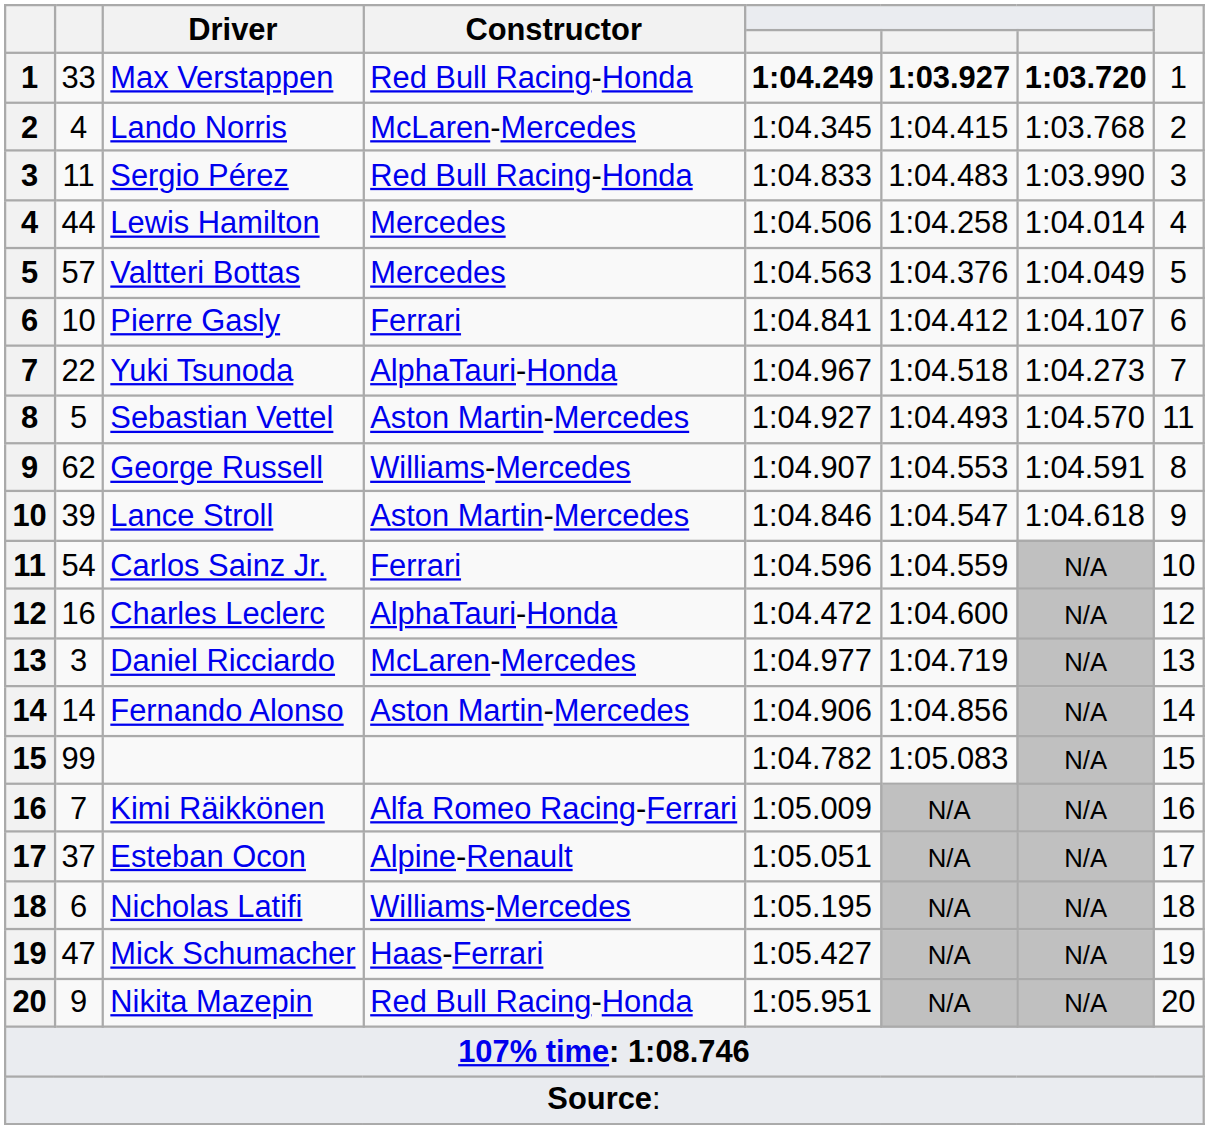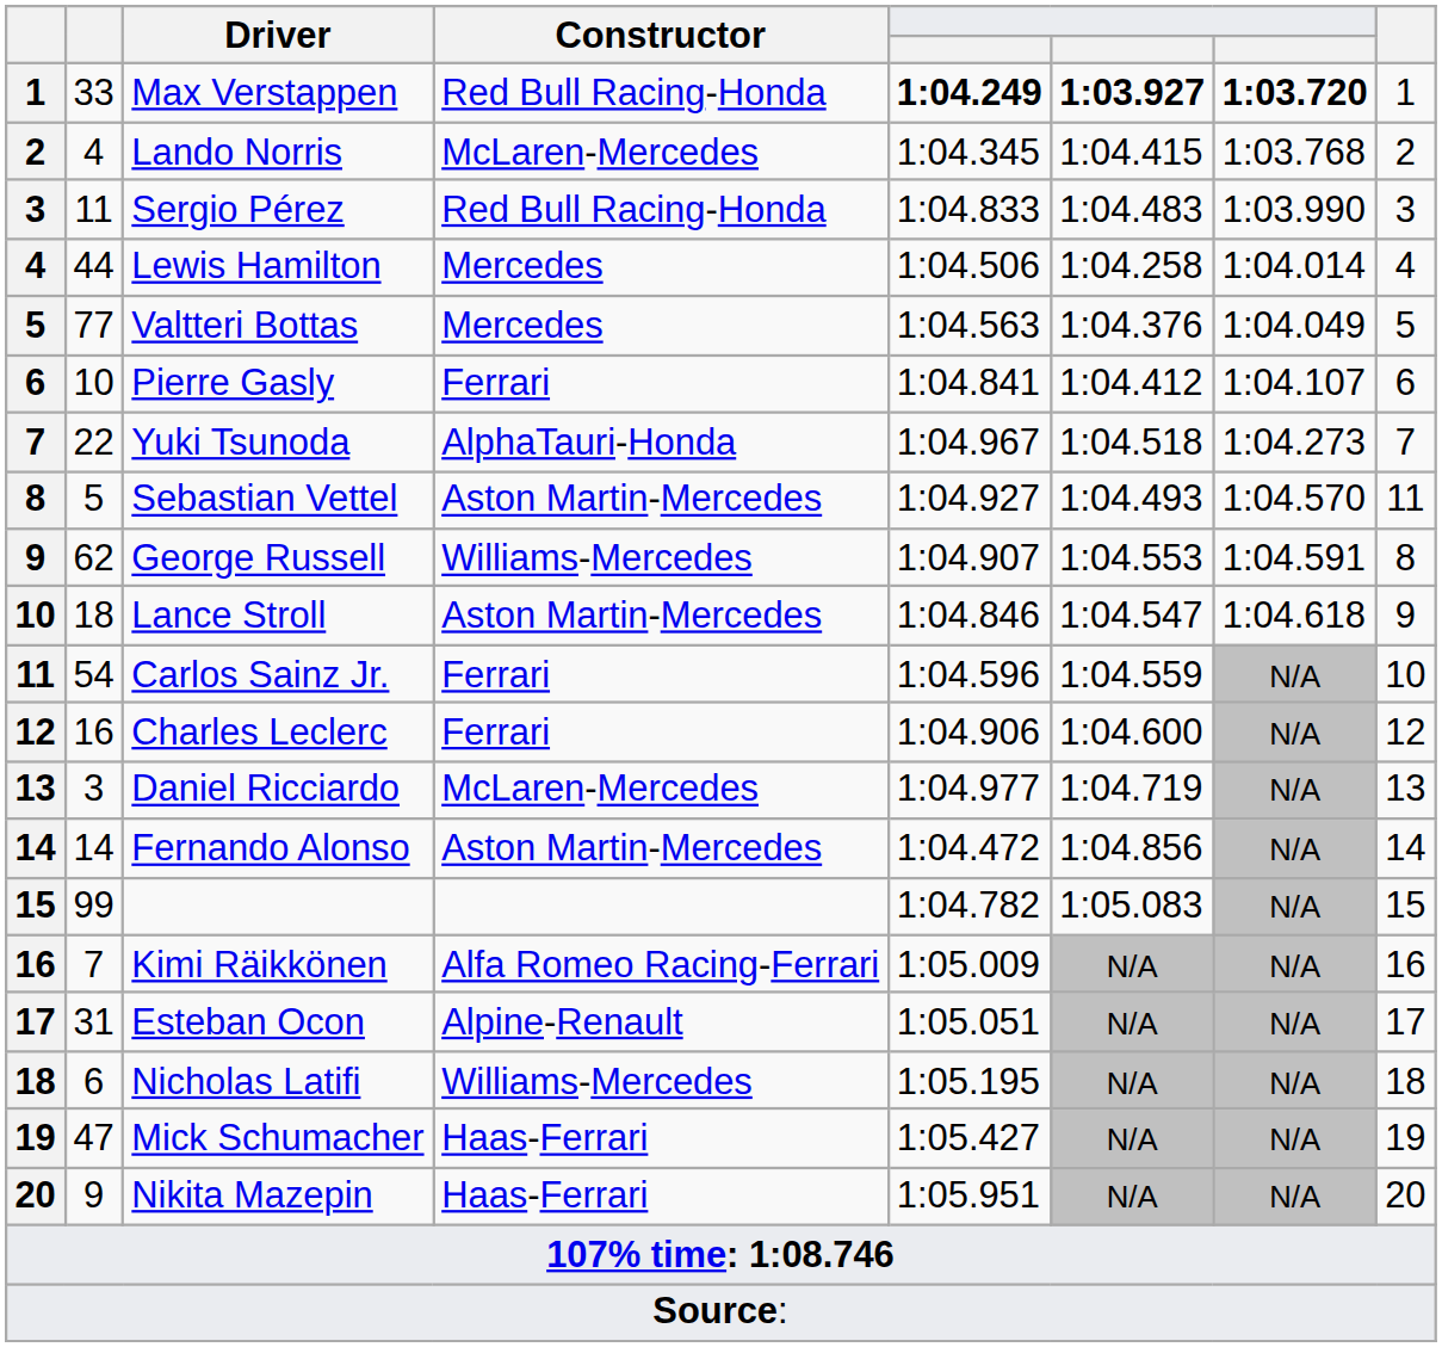 <table class="wikitable sortable" style="font-size: 85%;">
 <tr>
 <th rowspan="2"></th>
 <th rowspan="2"></th>
 <th rowspan="2">Driver</th>
 <th rowspan="2">Constructor</th>
 <th colspan="3" style="background:#eaecf0; text-align:center;"></th>
 <th rowspan="2"></th>
 </tr>
 <tr>
 <th scope="col"></th>
 <th scope="col"></th>
 <th scope="col"></th>
 </tr>
 <tr>
 <th scope="row">1</th>
 <td align="center">33</td>
 <td data-sort-value="ver"> <a href='#'>Max Verstappen</a></td>
 <td><a href='#'>Red Bull Racing</a>-<a href='#'>Honda</a></td>
 <td><strong>1:04.249</strong></td>
 <td><strong>1:03.927</strong></td>
 <td><strong>1:03.720</strong></td>
 <td align="center">1</td>
 </tr>
 <tr>
 <th scope="row">2</th>
 <td align="center">4</td>
 <td data-sort-value="nor"> <a href='#'>Lando Norris</a></td>
 <td><a href='#'>McLaren</a>-<a href='#'>Mercedes</a></td>
 <td>1:04.345</td>
 <td>1:04.415</td>
 <td>1:03.768</td>
 <td align="center">2</td>
 </tr>
 <tr>
 <th scope="row">3</th>
 <td align="center">11</td>
 <td data-sort-value="per"> <a href='#'>Sergio Pérez</a></td>
 <td><a href='#'>Red Bull Racing</a>-<a href='#'>Honda</a></td>
 <td>1:04.833</td>
 <td>1:04.483</td>
 <td>1:03.990</td>
 <td align="center">3</td>
 </tr>
 <tr>
 <th scope="row">4</th>
 <td align="center">44</td>
 <td data-sort-value="ham"> <a href='#'>Lewis Hamilton</a></td>
 <td><a href='#'>Mercedes</a></td>
 <td>1:04.506</td>
 <td>1:04.258</td>
 <td>1:04.014</td>
 <td align="center">4</td>
 </tr>
 <tr>
 <th scope="row">5</th>
-<td align="center">57</td>
+<td align="center">77</td>
 <td data-sort-value="bot"> <a href='#'>Valtteri Bottas</a></td>
 <td><a href='#'>Mercedes</a></td>
 <td>1:04.563</td>
 <td>1:04.376</td>
 <td>1:04.049</td>
 <td align="center">5</td>
 </tr>
 <tr>
 <th scope="row">6</th>
 <td align="center">10</td>
 <td data-sort-value="gas"> <a href='#'>Pierre Gasly</a></td>
 <td><a href='#'>Ferrari</a></td>
 <td>1:04.841</td>
 <td>1:04.412</td>
 <td>1:04.107</td>
 <td align="center">6</td>
 </tr>
 <tr>
 <th scope="row">7</th>
 <td align="center">22</td>
 <td data-sort-value="tsu"> <a href='#'>Yuki Tsunoda</a></td>
 <td><a href='#'>AlphaTauri</a>-<a href='#'>Honda</a></td>
 <td>1:04.967</td>
 <td>1:04.518</td>
 <td>1:04.273</td>
 <td align="center">7</td>
 </tr>
 <tr>
 <th scope="row">8</th>
 <td align="center">5</td>
 <td data-sort-value="vet"> <a href='#'>Sebastian Vettel</a></td>
 <td><a href='#'>Aston Martin</a>-<a href='#'>Mercedes</a></td>
 <td>1:04.927</td>
 <td>1:04.493</td>
 <td>1:04.570</td>
 <td align="center">11</td>
 </tr>
 <tr>
 <th scope="row">9</th>
 <td align="center">62</td>
 <td data-sort-value="rus"> <a href='#'>George Russell</a></td>
 <td><a href='#'>Williams</a>-<a href='#'>Mercedes</a></td>
 <td>1:04.907</td>
 <td>1:04.553</td>
 <td>1:04.591</td>
 <td align="center">8</td>
 </tr>
 <tr>
 <th scope="row">10</th>
-<td align="center">39</td>
+<td align="center">18</td>
 <td data-sort-value="str"> <a href='#'>Lance Stroll</a></td>
 <td><a href='#'>Aston Martin</a>-<a href='#'>Mercedes</a></td>
 <td>1:04.846</td>
 <td>1:04.547</td>
 <td>1:04.618</td>
 <td align="center">9</td>
 </tr>
 <tr>
 <th scope="row">11</th>
 <td align="center">54</td>
 <td data-sort-value="sai"> <a href='#'>Carlos Sainz Jr.</a></td>
 <td><a href='#'>Ferrari</a></td>
 <td>1:04.596</td>
 <td>1:04.559</td>
 <td style="background: silver" align="center" data-sort-value="15"><small>N/A</small></td>
 <td align="center">10</td>
 </tr>
 <tr>
 <th scope="row">12</th>
 <td align="center">16</td>
 <td data-sort-value="lec"> <a href='#'>Charles Leclerc</a></td>
-<td><a href='#'>AlphaTauri</a>-<a href='#'>Honda</a></td>
-<td>1:04.472</td>
+<td><a href='#'>Ferrari</a></td>
+<td>1:04.906</td>
 <td>1:04.600</td>
 <td style="background: silver" align="center" data-sort-value="15"><small>N/A</small></td>
 <td align="center">12</td>
 </tr>
 <tr>
 <th scope="row">13</th>
 <td align="center">3</td>
 <td data-sort-value="ric"> <a href='#'>Daniel Ricciardo</a></td>
 <td><a href='#'>McLaren</a>-<a href='#'>Mercedes</a></td>
 <td>1:04.977</td>
 <td>1:04.719</td>
 <td style="background: silver" align="center" data-sort-value="15"><small>N/A</small></td>
 <td align="center">13</td>
 </tr>
 <tr>
 <th scope="row">14</th>
 <td align="center">14</td>
 <td data-sort-value="alo"> <a href='#'>Fernando Alonso</a></td>
 <td><a href='#'>Aston Martin</a>-<a href='#'>Mercedes</a></td>
-<td>1:04.906</td>
+<td>1:04.472</td>
 <td>1:04.856</td>
 <td style="background: silver" align="center" data-sort-value="15"><small>N/A</small></td>
 <td align="center">14</td>
 </tr>
 <tr>
 <th scope="row">15</th>
 <td align="center">99</td>
 <td data-sort-value="gio"></td>
 <td></td>
 <td>1:04.782</td>
 <td>1:05.083</td>
 <td style="background: silver" align="center"><small>N/A</small></td>
 <td align="center">15</td>
 </tr>
 <tr>
 <th scope="row">16</th>
 <td align="center">7</td>
 <td data-sort-value="rai"> <a href='#'>Kimi Räikkönen</a></td>
 <td><a href='#'>Alfa Romeo Racing</a>-<a href='#'>Ferrari</a></td>
 <td>1:05.009</td>
 <td style="background: silver" align="center" data-sort-value="14"><small>N/A</small></td>
 <td style="background: silver" align="center" data-sort-value="14"><small>N/A</small></td>
 <td align="center">16</td>
 </tr>
 <tr>
 <th scope="row">17</th>
-<td align="center">37</td>
+<td align="center">31</td>
 <td data-sort-value="oco"> <a href='#'>Esteban Ocon</a></td>
 <td><a href='#'>Alpine</a>-<a href='#'>Renault</a></td>
 <td>1:05.051</td>
 <td style="background: silver" align="center" data-sort-value="18"><small>N/A</small></td>
 <td style="background: silver" align="center" data-sort-value="15"><small>N/A</small></td>
 <td align="center">17</td>
 </tr>
 <tr>
 <th scope="row">18</th>
 <td align="center">6</td>
 <td data-sort-value="lat"> <a href='#'>Nicholas Latifi</a></td>
 <td><a href='#'>Williams</a>-<a href='#'>Mercedes</a></td>
 <td>1:05.195</td>
 <td style="background: silver" align="center" data-sort-value="18"><small>N/A</small></td>
 <td style="background: silver" align="center" data-sort-value="18"><small>N/A</small></td>
 <td align="center">18</td>
 </tr>
 <tr>
 <th scope="row">19</th>
 <td align="center">47</td>
 <td data-sort-value="sch"> <a href='#'>Mick Schumacher</a></td>
 <td><a href='#'>Haas</a>-<a href='#'>Ferrari</a></td>
 <td>1:05.427</td>
 <td style="background: silver" align="center" data-sort-value="14"><small>N/A</small></td>
 <td style="background: silver" align="center" data-sort-value="18"><small>N/A</small></td>
 <td align="center">19</td>
 </tr>
 <tr>
 <th scope="row">20</th>
 <td align="center">9</td>
 <td data-sort-value="maz"><a href='#'>Nikita Mazepin</a></td>
-<td><a href='#'>Red Bull Racing</a>-<a href='#'>Honda</a></td>
+<td><a href='#'>Haas</a>-<a href='#'>Ferrari</a></td>
 <td>1:05.951</td>
 <td style="background: silver" align="center" data-sort-value="19"><small>N/A</small></td>
 <td style="background: silver" align="center" data-sort-value="19"><small>N/A</small></td>
 <td align="center">20</td>
 </tr>
 <tr class="sortbottom">
 <td colspan="8" style="background-color:#EAECF0;text-align:center"><strong><a href='#'>107% time</a>: 1:08.746</strong></td>
 </tr>
 <tr class="sortbottom">
 <td colspan="8" style="background-color:#EAECF0;text-align:center"><strong>Source</strong>:</td>
 </tr>
 <tr>
 </tr>
 </table>
